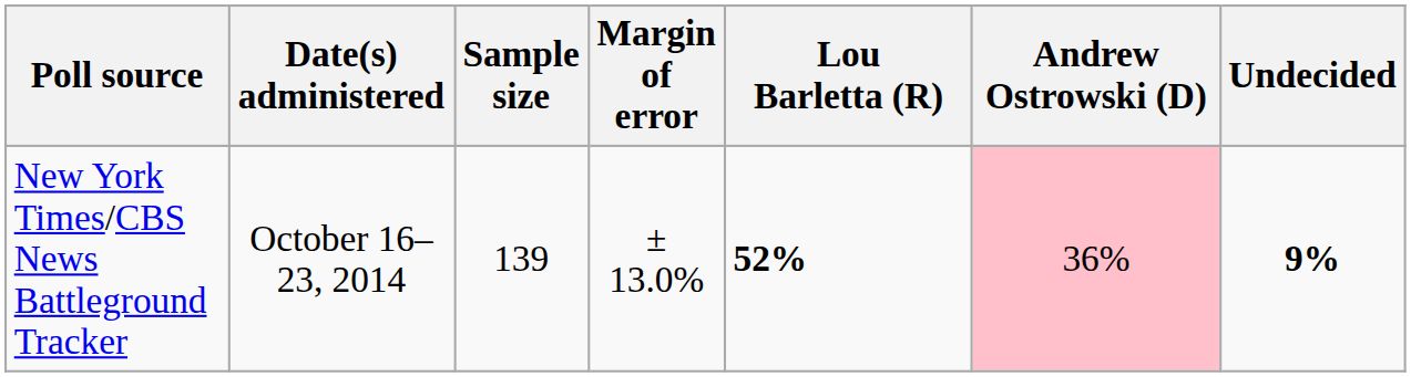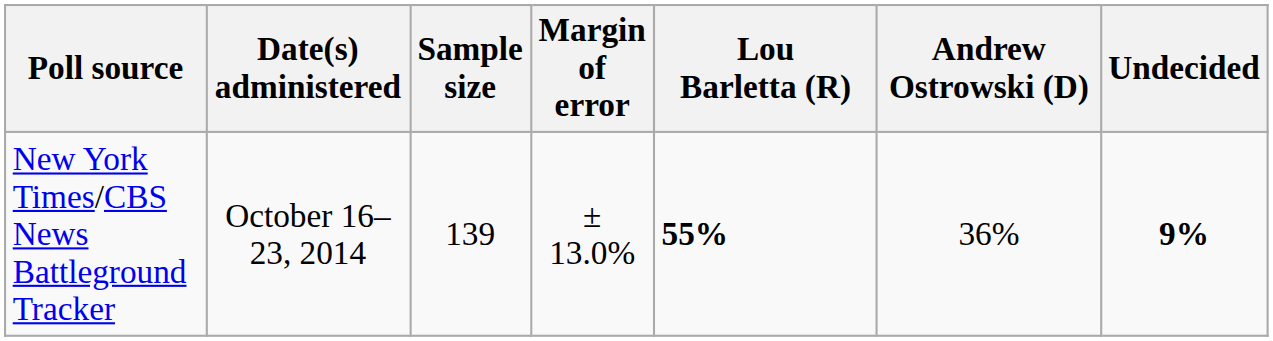 <table class="wikitable">
 <tr>
 <th>Poll source</th>
 <th>Date(s)<br>administered</th>
 <th>Sample<br>size</th>
 <th>Margin of<br>error</th>
 <th style="width:100px;">Lou<br>Barletta (R)</th>
 <th style="width:100px;">Andrew<br>Ostrowski (D)</th>
 <th>Undecided</th>
 </tr>
 <tr>
 <td><a href='#'>New York Times</a>/<a href='#'>CBS News Battleground Tracker</a></td>
 <td align=center>October 16–23, 2014</td>
 <td align=center>139</td>
 <td align=center>± 13.0%</td>
-<td><strong>52%</strong></td>
-<td align=center style="background: pink;">36%</td>
+<td><strong>55%</strong></td>
+<td align=center>36%</td>
 <td align=center><strong>9%</strong></td>
 </tr>
 </table>
